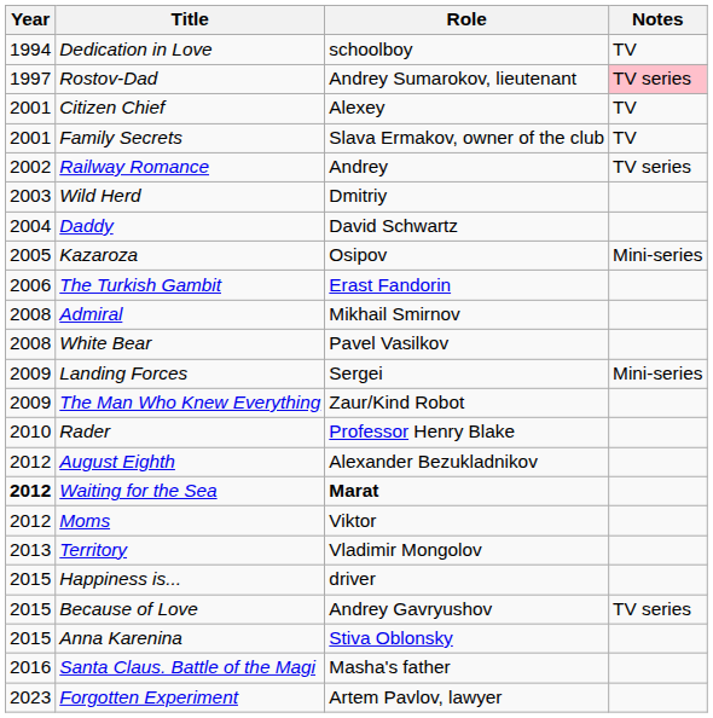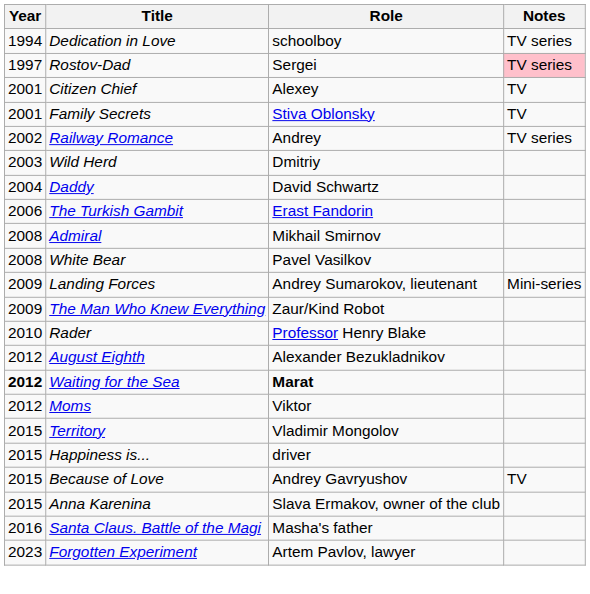 <table class="wikitable sortable">
 <tr>
 <th>Year</th>
 <th>Title</th>
 <th>Role</th>
 <th class="unsortable">Notes</th>
 </tr>
 <tr>
 <td>1994</td>
 <td><em>Dedication in Love</em></td>
 <td>schoolboy</td>
-<td>TV</td>
+<td>TV series</td>
 </tr>
 <tr>
 <td>1997</td>
 <td><em>Rostov-Dad</em></td>
-<td>Andrey Sumarokov, lieutenant</td>
+<td>Sergei</td>
 <td style="background: pink;">TV series</td>
 </tr>
 <tr>
 <td>2001</td>
 <td><em>Citizen Chief</em></td>
 <td>Alexey</td>
 <td>TV</td>
 </tr>
 <tr>
 <td>2001</td>
 <td><em>Family Secrets</em></td>
-<td>Slava Ermakov, owner of the club</td>
+<td><a href='#'>Stiva Oblonsky</a></td>
 <td>TV</td>
 </tr>
 <tr>
 <td>2002</td>
 <td><em><a href='#'>Railway Romance</a></em></td>
 <td>Andrey</td>
 <td>TV series</td>
 </tr>
 <tr>
 <td>2003</td>
 <td><em>Wild Herd</em></td>
 <td>Dmitriy</td>
 <td></td>
 </tr>
 <tr>
 <td>2004</td>
 <td><em><a href='#'>Daddy</a></em></td>
 <td>David Schwartz</td>
 <td></td>
-</tr>
-<tr>
-<td>2005</td>
-<td><em>Kazaroza</em></td>
-<td>Osipov</td>
-<td>Mini-series</td>
 </tr>
 <tr>
 <td>2006</td>
 <td><em><a href='#'>The Turkish Gambit</a></em></td>
 <td><a href='#'>Erast Fandorin</a></td>
 <td></td>
 </tr>
 <tr>
 <td>2008</td>
 <td><em><a href='#'>Admiral</a></em></td>
 <td>Mikhail Smirnov</td>
 <td></td>
 </tr>
 <tr>
 <td>2008</td>
 <td><em>White Bear</em></td>
 <td>Pavel Vasilkov</td>
 <td></td>
 </tr>
 <tr>
 <td>2009</td>
 <td><em>Landing Forces</em></td>
-<td>Sergei</td>
+<td>Andrey Sumarokov, lieutenant</td>
 <td>Mini-series</td>
 </tr>
 <tr>
 <td>2009</td>
 <td><em><a href='#'>The Man Who Knew Everything</a></em></td>
 <td>Zaur/Kind Robot</td>
 <td></td>
 </tr>
 <tr>
 <td>2010</td>
 <td><em>Rader</em></td>
 <td><a href='#'>Professor</a> Henry Blake</td>
 <td></td>
 </tr>
 <tr>
 <td>2012</td>
 <td><em><a href='#'>August Eighth</a></em></td>
 <td>Alexander Bezukladnikov</td>
 <td></td>
 </tr>
 <tr>
 <td><strong>2012</strong></td>
 <td><em><a href='#'>Waiting for the Sea</a></em></td>
 <td><strong>Marat</strong></td>
 <td></td>
 </tr>
 <tr>
 <td>2012</td>
 <td><em><a href='#'>Moms</a></em></td>
 <td>Viktor</td>
 <td></td>
 </tr>
 <tr>
-<td>2013</td>
+<td>2015</td>
 <td><em><a href='#'>Territory</a></em></td>
 <td>Vladimir Mongolov</td>
 <td></td>
 </tr>
 <tr>
 <td>2015</td>
 <td><em>Happiness is...</em></td>
 <td>driver</td>
 <td></td>
 </tr>
 <tr>
 <td>2015</td>
 <td><em>Because of Love</em></td>
 <td>Andrey Gavryushov</td>
-<td>TV series</td>
+<td>TV</td>
 </tr>
 <tr>
 <td>2015</td>
 <td><em>Anna Karenina</em></td>
-<td><a href='#'>Stiva Oblonsky</a></td>
+<td>Slava Ermakov, owner of the club</td>
 <td></td>
 </tr>
 <tr>
 <td>2016</td>
 <td><em><a href='#'>Santa Claus. Battle of the Magi</a></em></td>
 <td>Masha's father</td>
 <td></td>
 </tr>
 <tr>
 <td>2023</td>
 <td><em><a href='#'>Forgotten Experiment</a></em></td>
 <td>Artem Pavlov, lawyer</td>
 <td></td>
 </tr>
 </table>
